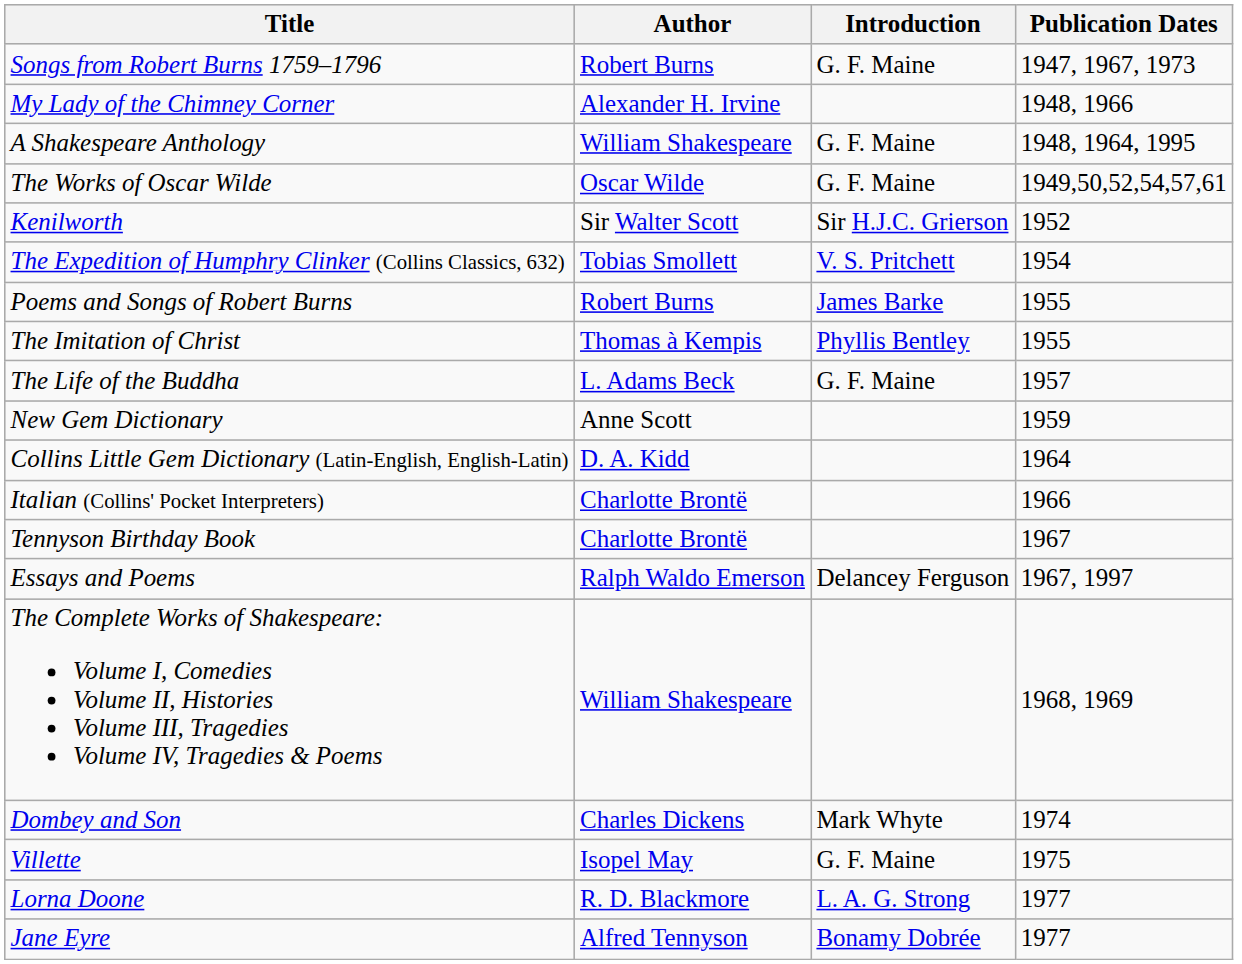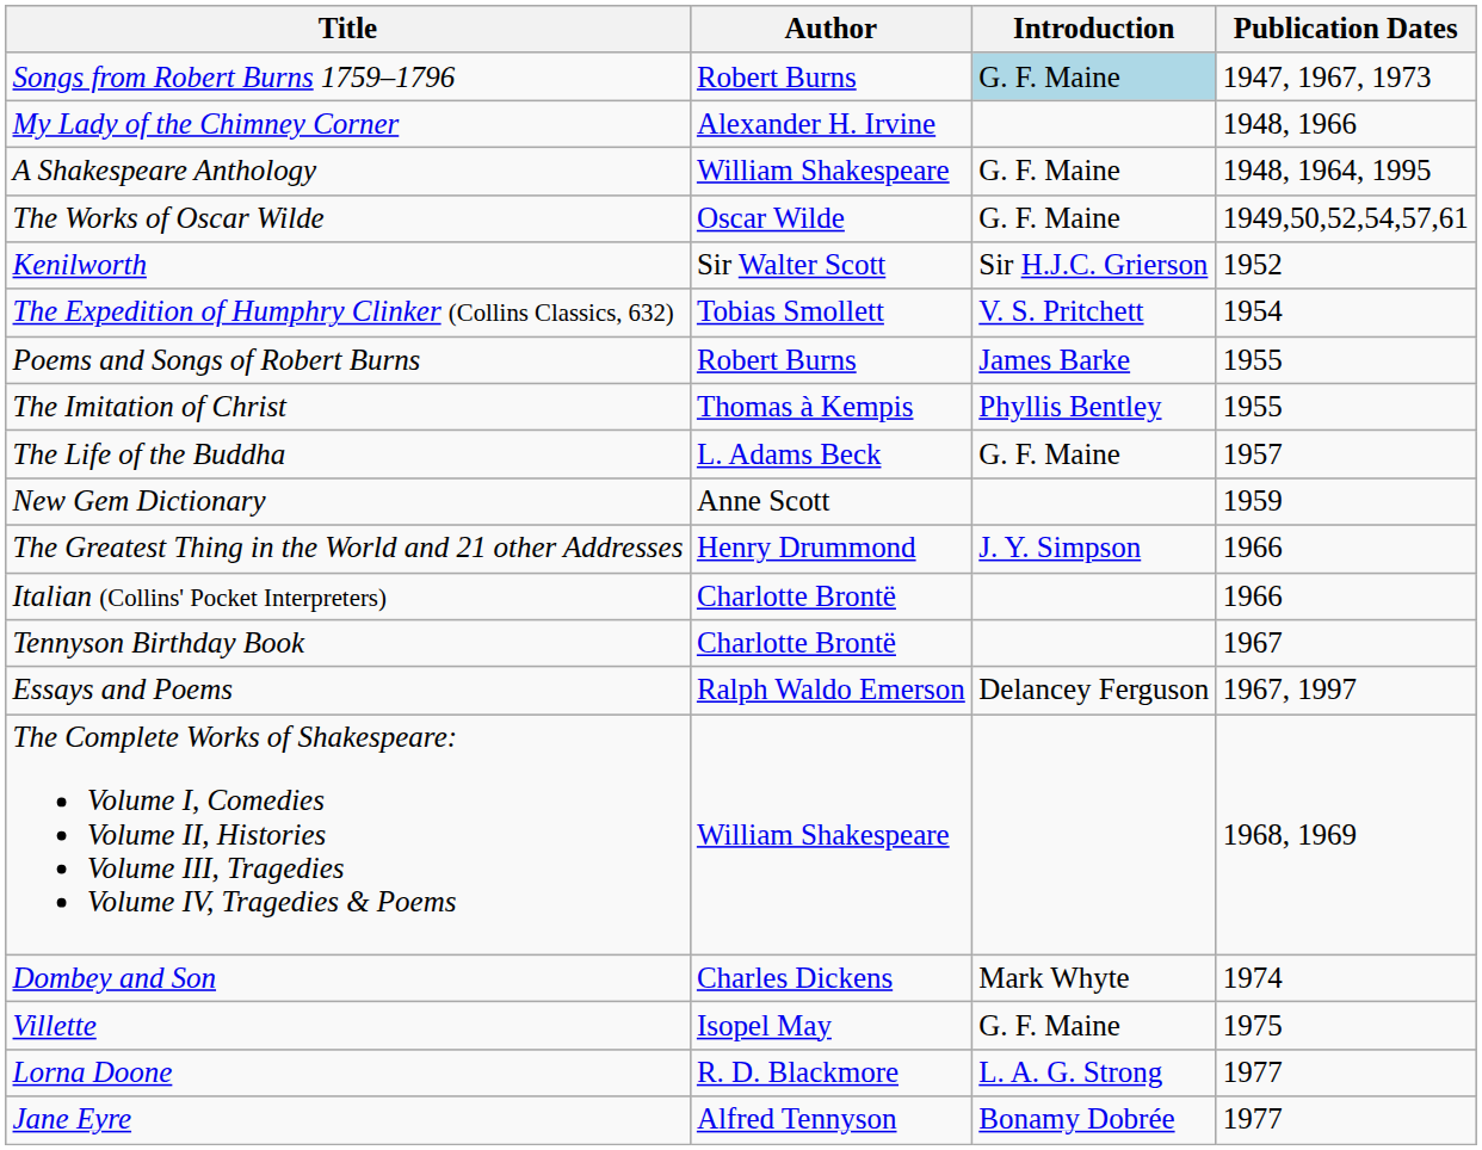 <table class="wikitable">
 <tr>
 <th>Title</th>
 <th>Author</th>
 <th>Introduction</th>
 <th>Publication Dates</th>
 </tr>
 <tr>
 <td><em><a href='#'>Songs from Robert Burns</a> 1759–1796</em></td>
 <td><a href='#'>Robert Burns</a></td>
-<td>G. F. Maine</td>
+<td style="background: lightblue;">G. F. Maine</td>
 <td>1947, 1967, 1973</td>
 </tr>
 <tr>
 <td><em><a href='#'>My Lady of the Chimney Corner</a></em></td>
 <td><a href='#'>Alexander H. Irvine</a></td>
 <td></td>
 <td>1948, 1966</td>
 </tr>
 <tr>
 <td><em>A Shakespeare Anthology</em></td>
 <td><a href='#'>William Shakespeare</a></td>
 <td>G. F. Maine</td>
 <td>1948, 1964, 1995</td>
 </tr>
 <tr>
 <td><em>The Works of Oscar Wilde</em></td>
 <td><a href='#'>Oscar Wilde</a></td>
 <td>G. F. Maine</td>
 <td>1949,50,52,54,57,61</td>
 </tr>
 <tr>
 <td><em><a href='#'>Kenilworth</a></em></td>
 <td>Sir <a href='#'>Walter Scott</a></td>
 <td>Sir <a href='#'>H.J.C. Grierson</a></td>
 <td>1952</td>
 </tr>
 <tr>
 <td><em><a href='#'>The Expedition of Humphry Clinker</a></em> <small>(Collins Classics, 632)</small></td>
 <td><a href='#'>Tobias Smollett</a></td>
 <td><a href='#'>V. S. Pritchett</a></td>
 <td>1954</td>
 </tr>
 <tr>
 <td><em>Poems and Songs of Robert Burns</em></td>
 <td><a href='#'>Robert Burns</a></td>
 <td><a href='#'>James Barke</a></td>
 <td>1955</td>
 </tr>
 <tr>
 <td><em>The Imitation of Christ</em></td>
 <td><a href='#'>Thomas à Kempis</a></td>
 <td><a href='#'>Phyllis Bentley</a></td>
 <td>1955</td>
 </tr>
 <tr>
 <td><em>The Life of the Buddha</em></td>
 <td><a href='#'>L. Adams Beck</a></td>
 <td>G. F. Maine</td>
 <td>1957</td>
 </tr>
 <tr>
 <td><em>New Gem Dictionary</em></td>
 <td>Anne Scott</td>
 <td></td>
 <td>1959</td>
 </tr>
 <tr>
-<td><em>Collins Little Gem Dictionary</em> <small>(Latin-English, English-Latin)</small></td>
-<td><a href='#'>D. A. Kidd</a></td>
-<td></td>
-<td>1964</td>
+<td><em>The Greatest Thing in the World and 21 other Addresses</em></td>
+<td><a href='#'>Henry Drummond</a></td>
+<td><a href='#'>J. Y. Simpson</a></td>
+<td>1966</td>
 </tr>
 <tr>
 <td><em>Italian</em> <small>(Collins' Pocket Interpreters)</small></td>
 <td><a href='#'>Charlotte Brontë</a></td>
 <td></td>
 <td>1966</td>
 </tr>
 <tr>
 <td><em>Tennyson Birthday Book</em></td>
 <td><a href='#'>Charlotte Brontë</a></td>
 <td></td>
 <td>1967</td>
 </tr>
 <tr>
 <td><em>Essays and Poems</em></td>
 <td><a href='#'>Ralph Waldo Emerson</a></td>
 <td>Delancey Ferguson</td>
 <td>1967, 1997</td>
 </tr>
 <tr>
 <td><em>The Complete Works of Shakespeare:</em><br><ul><li><em>Volume I, Comedies</em></li><li><em>Volume II, Histories</em></li><li><em>Volume III, Tragedies</em></li><li><em>Volume IV, Tragedies & Poems</em></li></ul></td>
 <td><a href='#'>William Shakespeare</a></td>
 <td></td>
 <td>1968, 1969</td>
 </tr>
 <tr>
 <td><em><a href='#'>Dombey and Son</a></em></td>
 <td><a href='#'>Charles Dickens</a></td>
 <td>Mark Whyte</td>
 <td>1974</td>
 </tr>
 <tr>
 <td><em><a href='#'>Villette</a></em></td>
 <td><a href='#'>Isopel May</a></td>
 <td>G. F. Maine</td>
 <td>1975</td>
 </tr>
 <tr>
 <td><em><a href='#'>Lorna Doone</a></em></td>
 <td><a href='#'>R. D. Blackmore</a></td>
 <td><a href='#'>L. A. G. Strong</a></td>
 <td>1977</td>
 </tr>
 <tr>
 <td><em><a href='#'>Jane Eyre</a></em></td>
 <td><a href='#'>Alfred Tennyson</a></td>
 <td><a href='#'>Bonamy Dobrée</a></td>
 <td>1977</td>
 </tr>
 </table>
